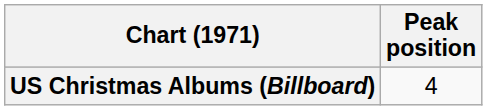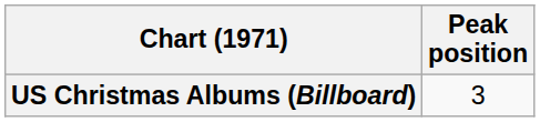 <table class="wikitable plainrowheaders" style="text-align:center">
 <tr>
 <th scope="col">Chart (1971)</th>
 <th scope="col">Peak<br>position</th>
 </tr>
 <tr>
 <th scope="row">US Christmas Albums (<em>Billboard</em>)</th>
-<td>4</td>
+<td>3</td>
 </tr>
 </table>
